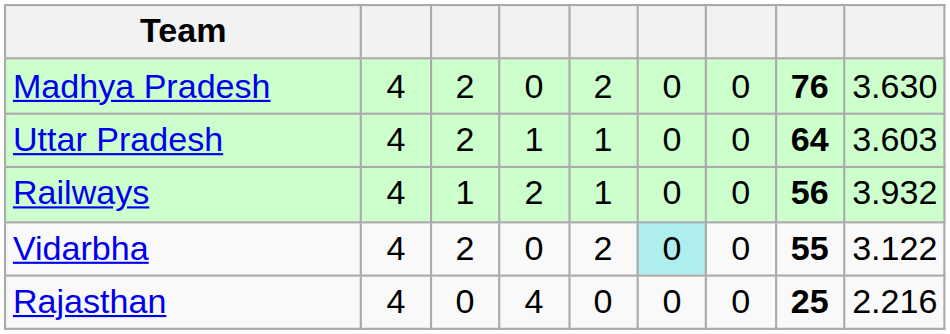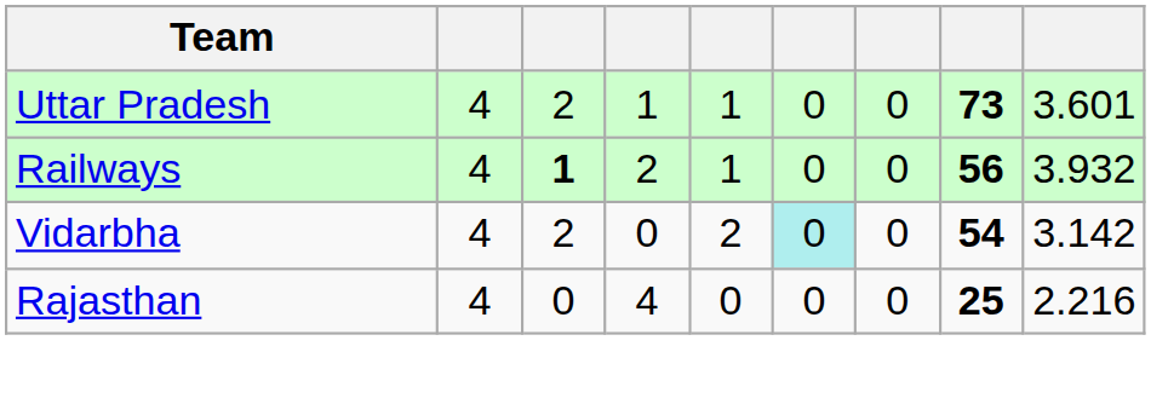 <table class="wikitable" style="text-align:center">
 <tr>
 <th style="width:160px">Team</th>
 <th style="width:25px"></th>
 <th style="width:25px"></th>
 <th style="width:25px"></th>
 <th style="width:25px"></th>
 <th style="width:25px"></th>
 <th style="width:25px"></th>
 <th style="width:25px"></th>
 <th style="width:25px;"></th>
 </tr>
 <tr style="background:#cfc;">
-<td style="text-align:left"><a href='#'>Madhya Pradesh</a></td>
-<td>4</td>
-<td>2</td>
-<td>0</td>
-<td>2</td>
-<td>0</td>
-<td>0</td>
-<td><strong>76</strong></td>
-<td>3.630</td>
-</tr>
-<tr style="background:#cfc;">
 <td style="text-align:left"><a href='#'>Uttar Pradesh</a></td>
 <td>4</td>
 <td>2</td>
 <td>1</td>
 <td>1</td>
 <td>0</td>
 <td>0</td>
-<td><strong>64</strong></td>
-<td>3.603</td>
+<td><strong>73</strong></td>
+<td>3.601</td>
 </tr>
 <tr style="background:#cfc;">
 <td style="text-align:left"><a href='#'>Railways</a></td>
 <td>4</td>
-<td>1</td>
+<td><strong>1</strong></td>
 <td>2</td>
 <td>1</td>
 <td>0</td>
 <td>0</td>
 <td><strong>56</strong></td>
 <td>3.932</td>
 </tr>
 <tr>
 <td style="text-align:left"><a href='#'>Vidarbha</a></td>
 <td>4</td>
 <td>2</td>
 <td>0</td>
 <td>2</td>
 <td style="background: paleturquoise;">0</td>
 <td>0</td>
-<td><strong>55</strong></td>
-<td>3.122</td>
+<td><strong>54</strong></td>
+<td>3.142</td>
 </tr>
 <tr>
 <td style="text-align:left"><a href='#'>Rajasthan</a></td>
 <td>4</td>
 <td>0</td>
 <td>4</td>
 <td>0</td>
 <td>0</td>
 <td>0</td>
 <td><strong>25</strong></td>
 <td>2.216</td>
 </tr>
 </table>
